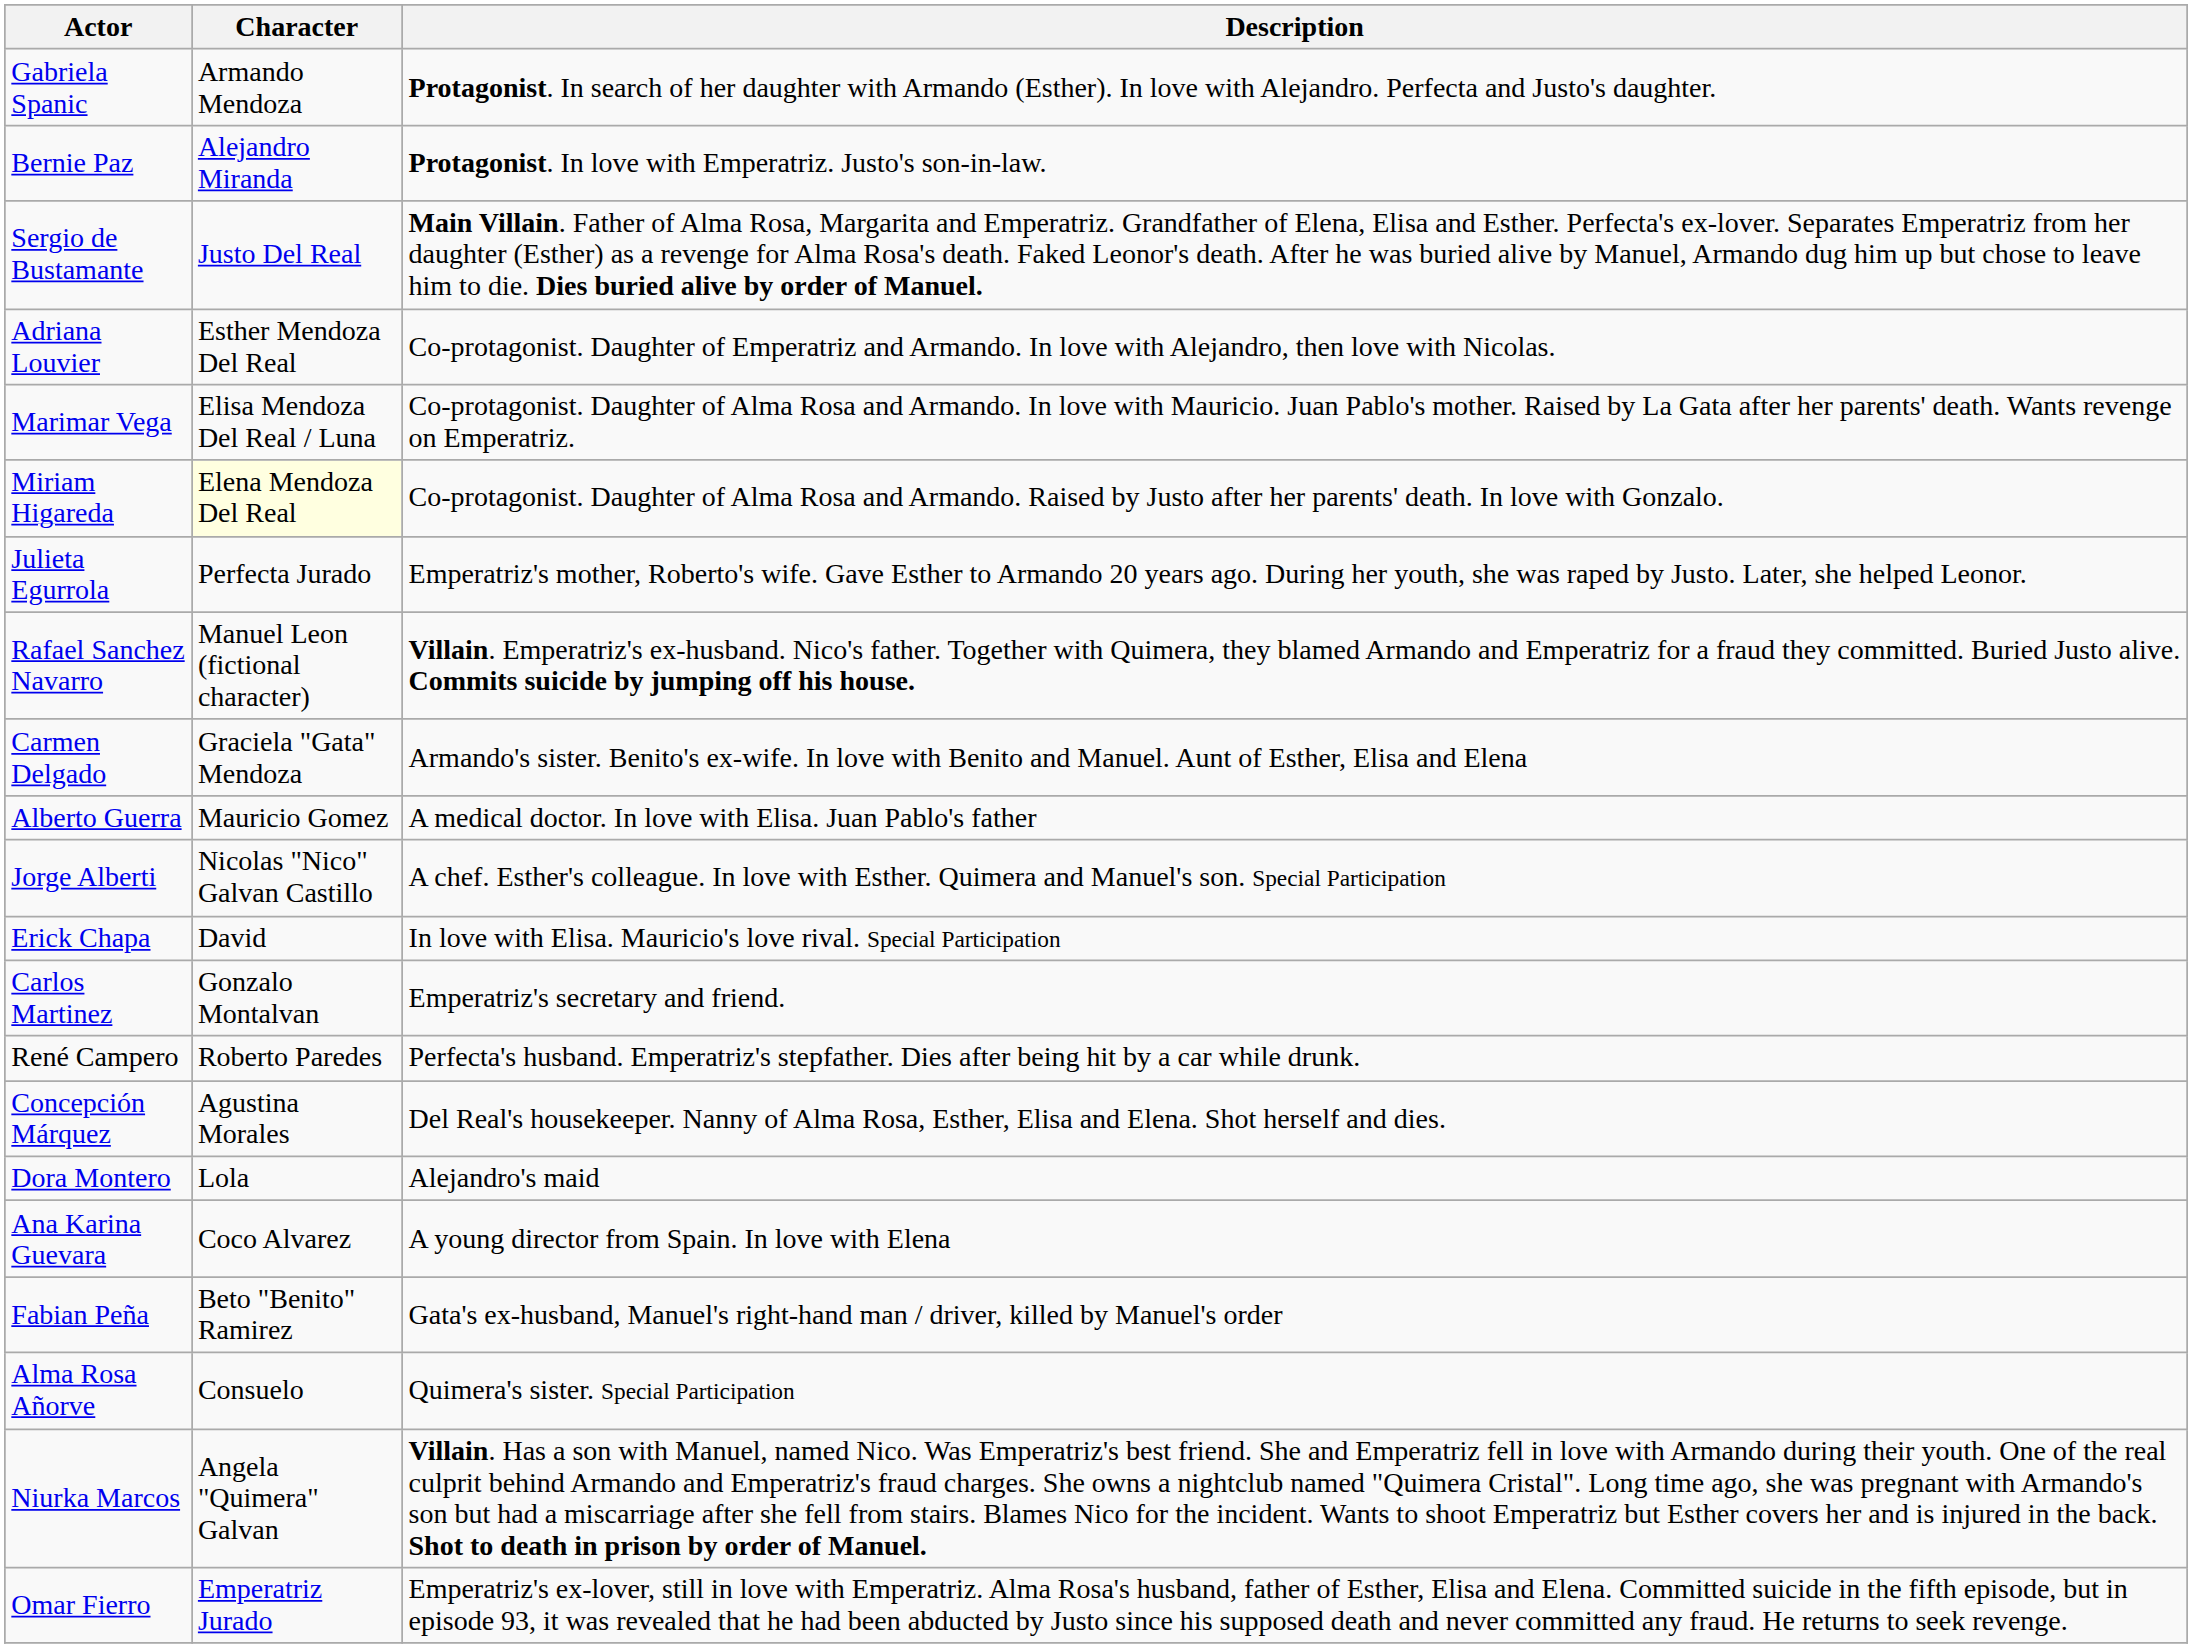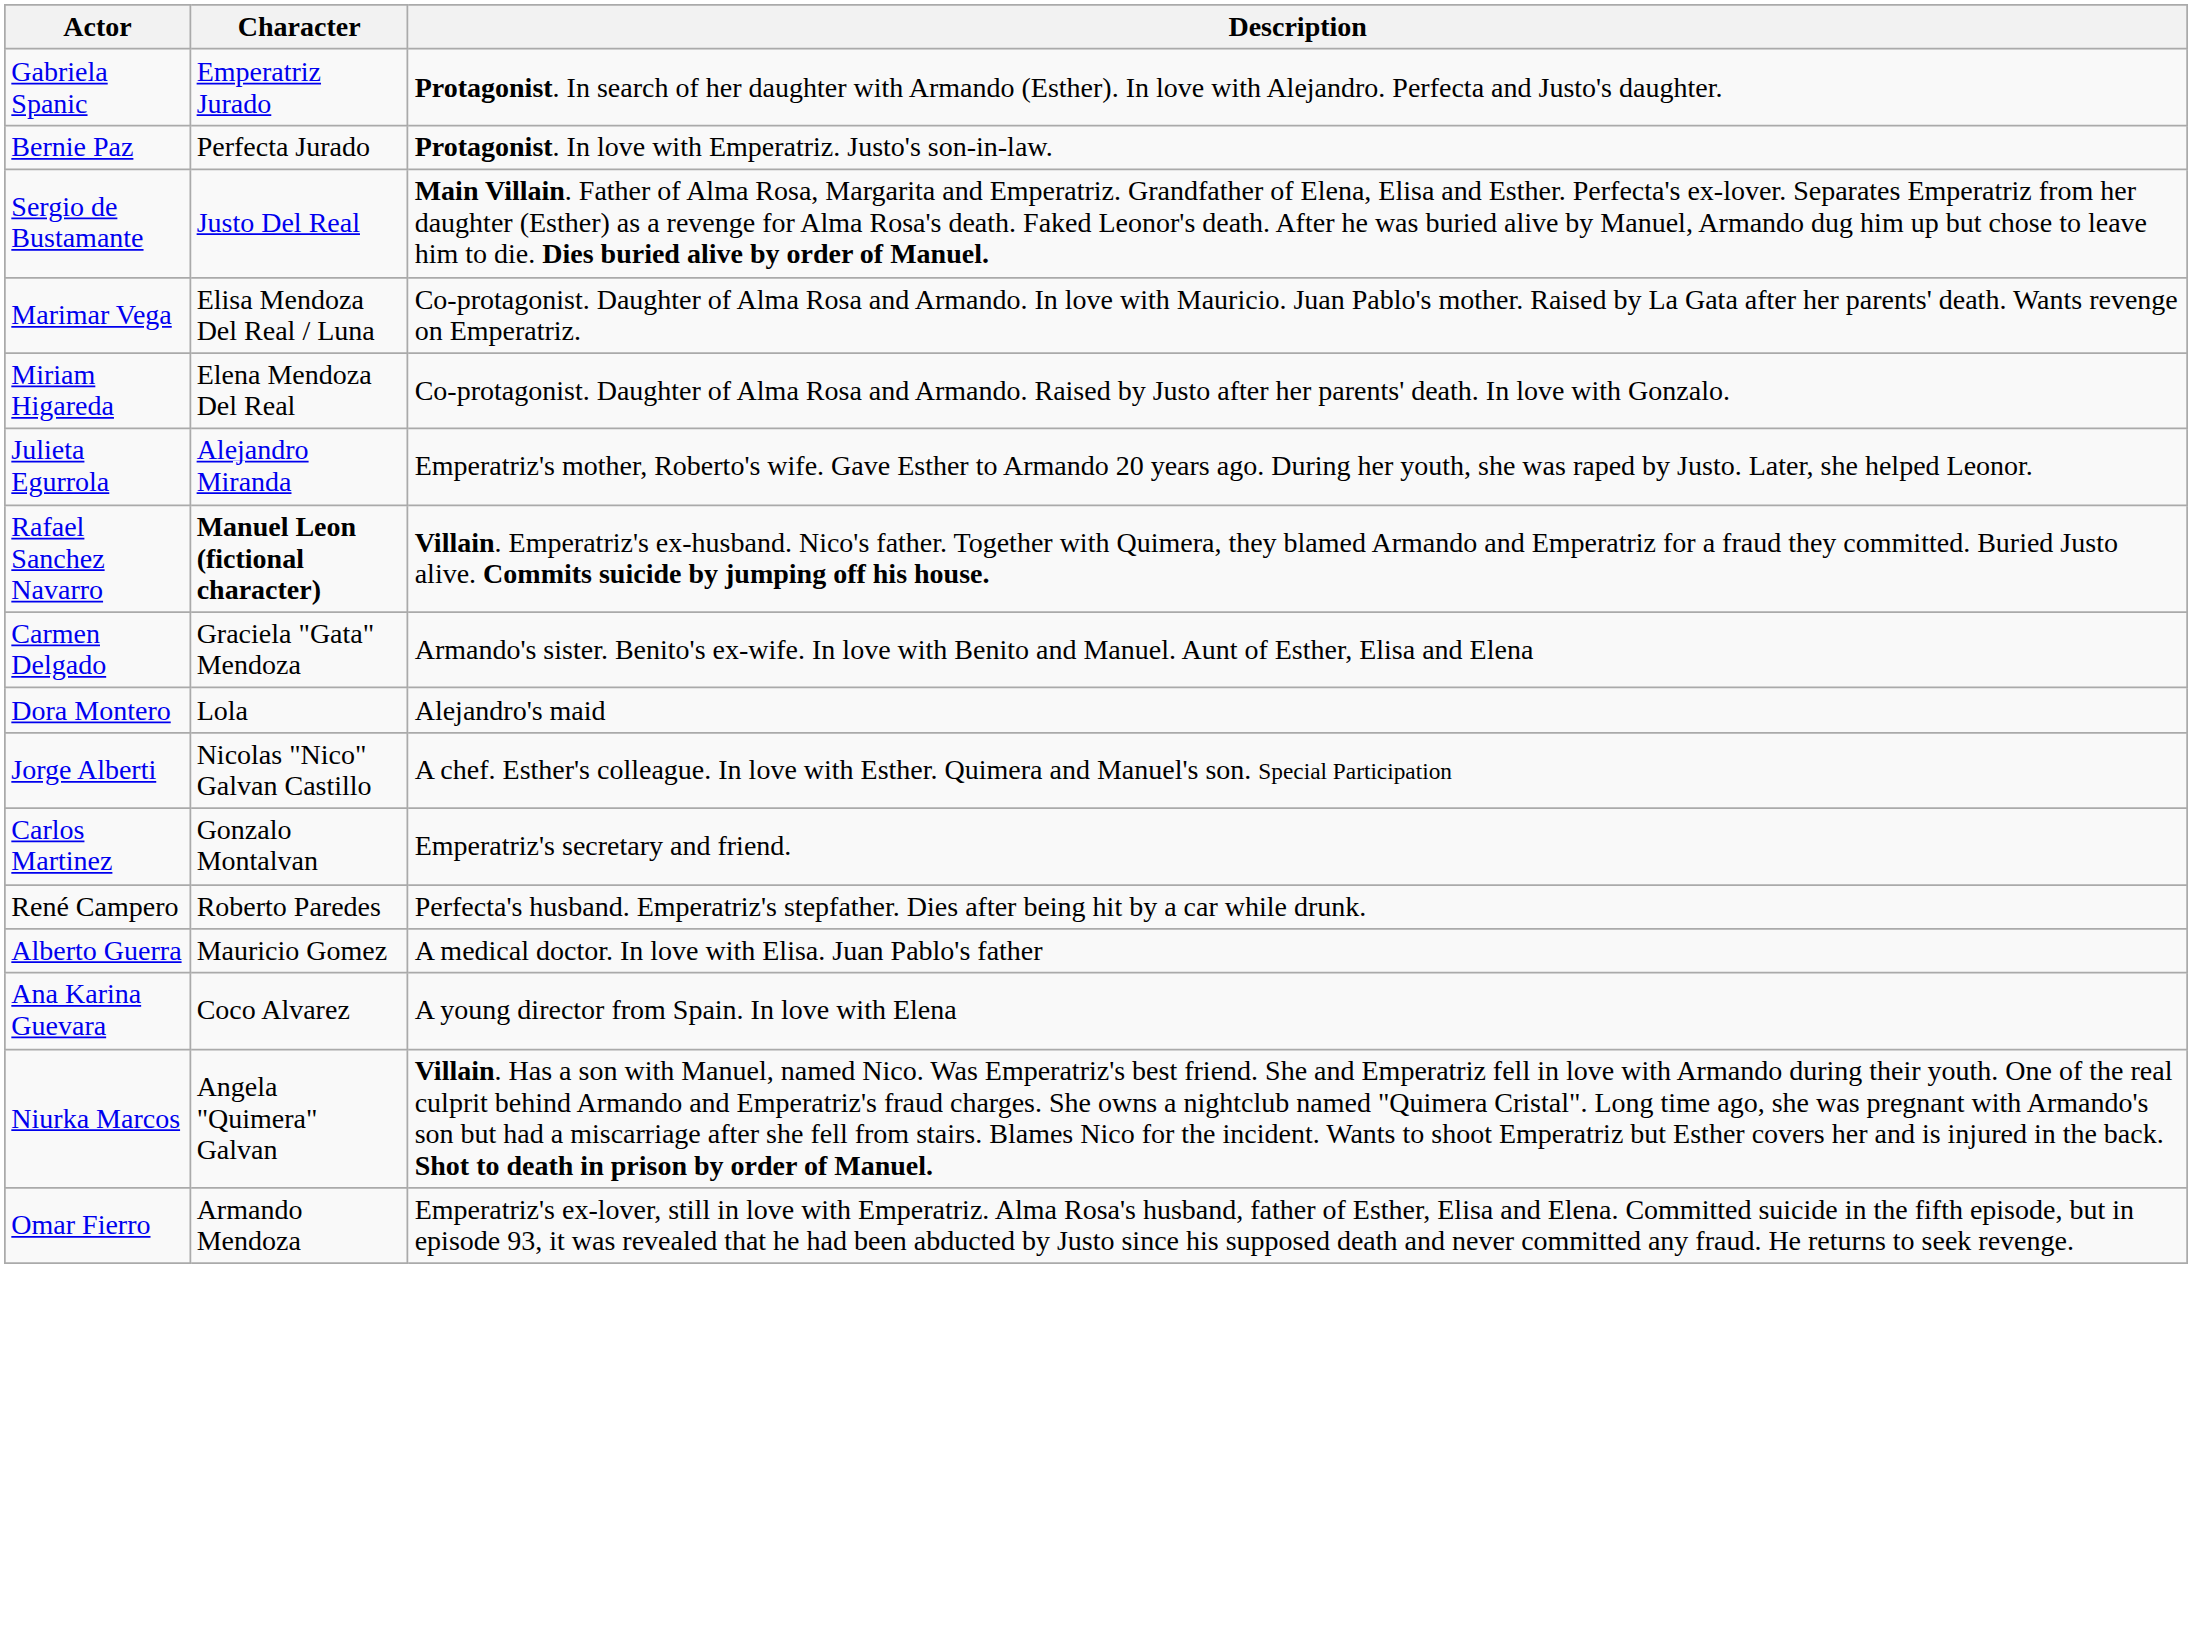 <table class="wikitable">
 <tr>
 <th>Actor</th>
 <th>Character</th>
 <th>Description</th>
 </tr>
 <tr>
 <td><a href='#'>Gabriela Spanic</a></td>
-<td>Armando Mendoza</td>
+<td><a href='#'>Emperatriz Jurado</a></td>
 <td><strong>Protagonist</strong>. In search of her daughter with Armando (Esther). In love with Alejandro. Perfecta and Justo's daughter.</td>
 </tr>
 <tr>
 <td><a href='#'>Bernie Paz</a></td>
-<td><a href='#'>Alejandro Miranda</a></td>
+<td>Perfecta Jurado</td>
 <td><strong>Protagonist</strong>. In love with Emperatriz. Justo's son-in-law.</td>
 </tr>
 <tr>
 <td><a href='#'>Sergio de Bustamante</a></td>
 <td><a href='#'>Justo Del Real</a></td>
 <td><strong>Main Villain</strong>. Father of Alma Rosa, Margarita and Emperatriz. Grandfather of Elena, Elisa and Esther. Perfecta's ex-lover. Separates Emperatriz from her daughter (Esther) as a revenge for Alma Rosa's death. Faked Leonor's death. After he was buried alive by Manuel, Armando dug him up but chose to leave him to die.  <strong>Dies buried alive by order of Manuel.</strong></td>
 </tr>
 <tr>
-<td><a href='#'>Adriana Louvier</a></td>
-<td>Esther Mendoza Del Real</td>
-<td>Co-protagonist. Daughter of Emperatriz and Armando. In love with Alejandro, then love with Nicolas.</td>
-</tr>
-<tr>
 <td><a href='#'>Marimar Vega</a></td>
 <td>Elisa Mendoza Del Real / Luna</td>
 <td>Co-protagonist. Daughter of Alma Rosa and Armando. In love with Mauricio. Juan Pablo's mother. Raised by La Gata after her parents' death. Wants revenge on Emperatriz.</td>
 </tr>
 <tr>
 <td><a href='#'>Miriam Higareda</a></td>
-<td style="background: lightyellow;">Elena Mendoza Del Real</td>
+<td>Elena Mendoza Del Real</td>
 <td>Co-protagonist. Daughter of Alma Rosa and Armando. Raised by Justo after her parents' death. In love with Gonzalo.</td>
 </tr>
 <tr>
 <td><a href='#'>Julieta Egurrola</a></td>
-<td>Perfecta Jurado</td>
+<td><a href='#'>Alejandro Miranda</a></td>
 <td>Emperatriz's mother, Roberto's wife. Gave Esther to Armando 20 years ago. During her youth, she was raped by Justo. Later, she helped Leonor.</td>
 </tr>
 <tr>
 <td><a href='#'>Rafael Sanchez Navarro</a></td>
-<td>Manuel Leon (fictional character)</td>
+<td><strong>Manuel Leon (fictional character)</strong></td>
 <td><strong>Villain</strong>. Emperatriz's ex-husband. Nico's father. Together with Quimera, they blamed Armando and Emperatriz for a fraud they committed. Buried Justo alive. <strong>Commits suicide by jumping off his house.</strong></td>
 </tr>
 <tr>
 <td><a href='#'>Carmen Delgado</a></td>
 <td>Graciela "Gata" Mendoza</td>
 <td>Armando's sister. Benito's ex-wife. In love with Benito and Manuel. Aunt of Esther, Elisa and Elena</td>
 </tr>
 <tr>
-<td><a href='#'>Alberto Guerra</a></td>
-<td>Mauricio Gomez</td>
-<td>A medical doctor. In love with Elisa. Juan Pablo's father</td>
+<td><a href='#'>Dora Montero</a></td>
+<td>Lola</td>
+<td>Alejandro's maid</td>
 </tr>
 <tr>
 <td><a href='#'>Jorge Alberti</a></td>
 <td>Nicolas "Nico" Galvan Castillo</td>
 <td>A chef. Esther's colleague. In love with Esther. Quimera and Manuel's son. <small>Special Participation</small></td>
-</tr>
-<tr>
-<td><a href='#'>Erick Chapa</a></td>
-<td>David</td>
-<td>In love with Elisa. Mauricio's love rival. <small>Special Participation</small></td>
 </tr>
 <tr>
 <td><a href='#'>Carlos Martinez</a></td>
 <td>Gonzalo Montalvan</td>
 <td>Emperatriz's secretary and friend.</td>
 </tr>
 <tr>
 <td>René Campero</td>
 <td>Roberto Paredes</td>
 <td>Perfecta's husband. Emperatriz's stepfather. Dies after being hit by a car while drunk.</td>
 </tr>
 <tr>
-<td><a href='#'>Concepción Márquez</a></td>
-<td>Agustina Morales</td>
-<td>Del Real's housekeeper. Nanny of Alma Rosa, Esther, Elisa and Elena. Shot herself and dies.</td>
-</tr>
-<tr>
-<td><a href='#'>Dora Montero</a></td>
-<td>Lola</td>
-<td>Alejandro's maid</td>
+<td><a href='#'>Alberto Guerra</a></td>
+<td>Mauricio Gomez</td>
+<td>A medical doctor. In love with Elisa. Juan Pablo's father</td>
 </tr>
 <tr>
 <td><a href='#'>Ana Karina Guevara</a></td>
 <td>Coco Alvarez</td>
 <td>A young director from Spain. In love with Elena</td>
-</tr>
-<tr>
-<td><a href='#'>Fabian Peña</a></td>
-<td>Beto "Benito" Ramirez</td>
-<td>Gata's ex-husband, Manuel's right-hand man / driver, killed by Manuel's order</td>
-</tr>
-<tr>
-<td><a href='#'>Alma Rosa Añorve</a></td>
-<td>Consuelo</td>
-<td>Quimera's sister. <small>Special Participation</small></td>
 </tr>
 <tr>
 <td><a href='#'>Niurka Marcos</a></td>
 <td>Angela "Quimera" Galvan</td>
 <td><strong>Villain</strong>. Has a son with Manuel, named Nico. Was Emperatriz's best friend. She and Emperatriz fell in love with Armando during their youth. One of the real culprit behind Armando and Emperatriz's fraud charges. She owns a nightclub named "Quimera Cristal". Long time ago, she was pregnant with Armando's son but had a miscarriage after she fell from stairs. Blames Nico for the incident. Wants to shoot Emperatriz but Esther covers her and is injured in the back.  <strong>Shot to death in prison by order of Manuel.</strong></td>
 </tr>
 <tr>
 <td><a href='#'>Omar Fierro</a></td>
-<td><a href='#'>Emperatriz Jurado</a></td>
+<td>Armando Mendoza</td>
 <td>Emperatriz's ex-lover, still in love with Emperatriz. Alma Rosa's husband, father of Esther, Elisa and Elena. Committed suicide in the fifth episode, but in episode 93, it was revealed that he had been abducted by Justo since his supposed death and never committed any fraud. He returns to seek revenge.</td>
 </tr>
 </table>
